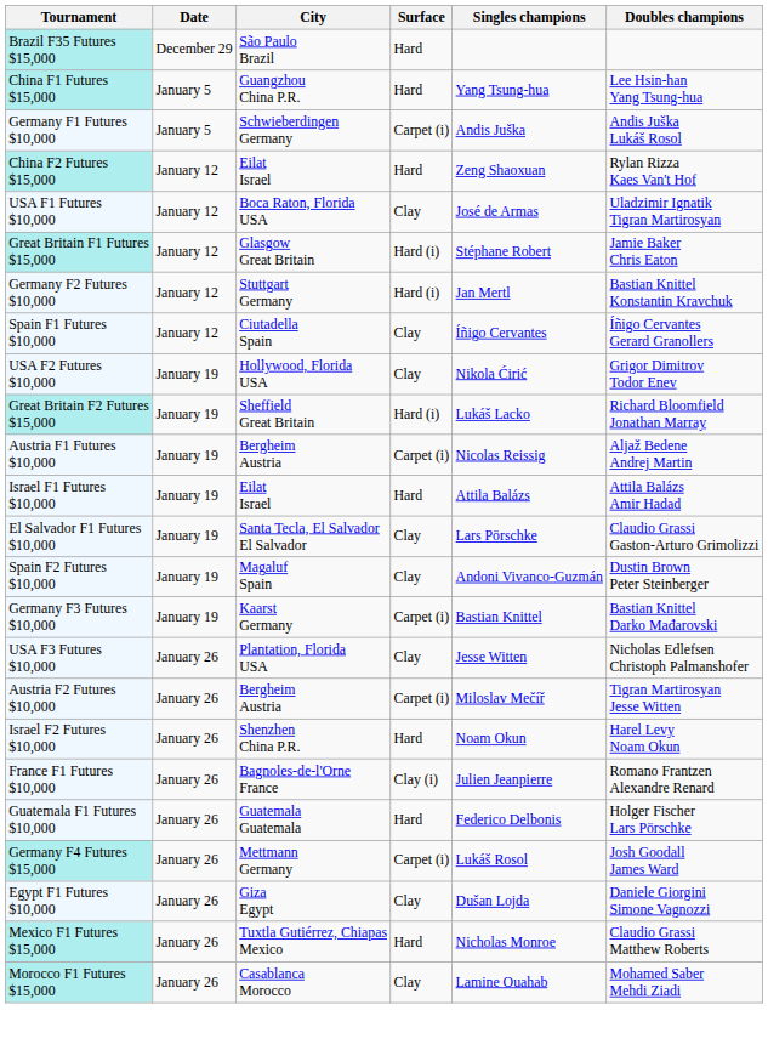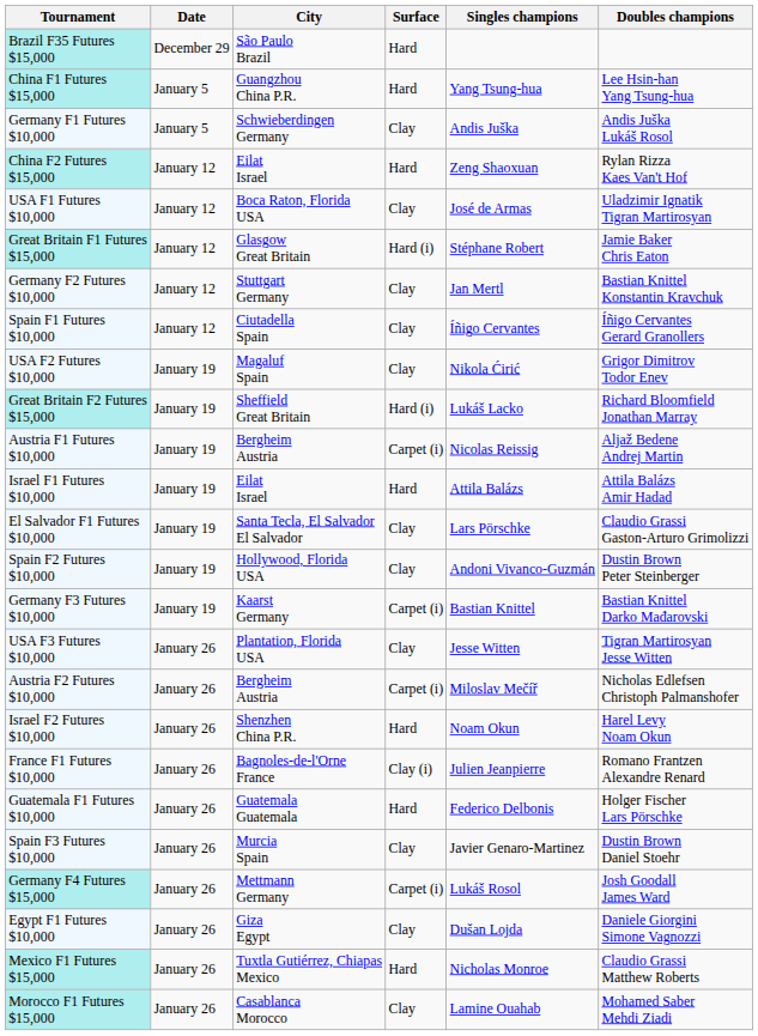 <table class="sortable wikitable" style="font-size:90%">
 <tr>
 <th>Tournament</th>
 <th>Date</th>
 <th>City</th>
 <th>Surface</th>
 <th>Singles champions</th>
 <th>Doubles champions</th>
 </tr>
 <tr>
 <td style="background:#afeeee;">Brazil F35 Futures<br>$15,000</td>
 <td>December 29</td>
 <td><a href='#'>São Paulo</a><br>Brazil</td>
 <td>Hard</td>
 <td></td>
 <td></td>
 </tr>
 <tr>
 <td style="background:#afeeee;">China F1 Futures<br>$15,000</td>
 <td>January 5</td>
 <td><a href='#'>Guangzhou</a><br>China P.R.</td>
 <td>Hard</td>
 <td> <a href='#'>Yang Tsung-hua</a></td>
 <td> <a href='#'>Lee Hsin-han</a><br> <a href='#'>Yang Tsung-hua</a></td>
 </tr>
 <tr>
 <td style="background:#f0f8ff;">Germany F1 Futures<br>$10,000</td>
 <td>January 5</td>
 <td><a href='#'>Schwieberdingen</a><br>Germany</td>
-<td>Carpet (i)</td>
+<td>Clay</td>
 <td> <a href='#'>Andis Juška</a></td>
 <td> <a href='#'>Andis Juška</a><br> <a href='#'>Lukáš Rosol</a></td>
 </tr>
 <tr>
 <td style="background:#afeeee;">China F2 Futures<br>$15,000</td>
 <td>January 12</td>
 <td><a href='#'>Eilat</a><br>Israel</td>
 <td>Hard</td>
 <td> <a href='#'>Zeng Shaoxuan</a></td>
 <td> Rylan Rizza<br> <a href='#'>Kaes Van't Hof</a></td>
 </tr>
 <tr>
 <td style="background:#f0f8ff;">USA F1 Futures<br>$10,000</td>
 <td>January 12</td>
 <td><a href='#'>Boca Raton, Florida</a><br>USA</td>
 <td>Clay</td>
 <td> <a href='#'>José de Armas</a></td>
 <td> <a href='#'>Uladzimir Ignatik</a><br> <a href='#'>Tigran Martirosyan</a></td>
 </tr>
 <tr>
 <td style="background:#afeeee;">Great Britain F1 Futures<br>$15,000</td>
 <td>January 12</td>
 <td><a href='#'>Glasgow</a><br>Great Britain</td>
 <td>Hard (i)</td>
 <td> <a href='#'>Stéphane Robert</a></td>
 <td> <a href='#'>Jamie Baker</a><br> <a href='#'>Chris Eaton</a></td>
 </tr>
 <tr>
 <td style="background:#f0f8ff;">Germany F2 Futures<br>$10,000</td>
 <td>January 12</td>
 <td><a href='#'>Stuttgart</a><br>Germany</td>
-<td>Hard (i)</td>
+<td>Clay</td>
 <td> <a href='#'>Jan Mertl</a></td>
 <td> <a href='#'>Bastian Knittel</a><br> <a href='#'>Konstantin Kravchuk</a></td>
 </tr>
 <tr>
 <td style="background:#f0f8ff;">Spain F1 Futures<br>$10,000</td>
 <td>January 12</td>
 <td><a href='#'>Ciutadella</a><br>Spain</td>
 <td>Clay</td>
 <td> <a href='#'>Íñigo Cervantes</a></td>
 <td> <a href='#'>Íñigo Cervantes</a><br> <a href='#'>Gerard Granollers</a></td>
 </tr>
 <tr>
 <td style="background:#f0f8ff;">USA F2 Futures<br>$10,000</td>
 <td>January 19</td>
-<td><a href='#'>Hollywood, Florida</a><br>USA</td>
+<td><a href='#'>Magaluf</a><br>Spain</td>
 <td>Clay</td>
 <td> <a href='#'>Nikola Ćirić</a></td>
 <td> <a href='#'>Grigor Dimitrov</a><br> <a href='#'>Todor Enev</a></td>
 </tr>
 <tr>
 <td style="background:#afeeee;">Great Britain F2 Futures<br>$15,000</td>
 <td>January 19</td>
 <td><a href='#'>Sheffield</a><br>Great Britain</td>
 <td>Hard (i)</td>
 <td> <a href='#'>Lukáš Lacko</a></td>
 <td> <a href='#'>Richard Bloomfield</a><br> <a href='#'>Jonathan Marray</a></td>
 </tr>
 <tr>
 <td style="background:#f0f8ff;">Austria F1 Futures<br>$10,000</td>
 <td>January 19</td>
 <td><a href='#'>Bergheim</a><br>Austria</td>
 <td>Carpet (i)</td>
 <td> <a href='#'>Nicolas Reissig</a></td>
 <td> <a href='#'>Aljaž Bedene</a><br> <a href='#'>Andrej Martin</a></td>
 </tr>
 <tr>
 <td style="background:#f0f8ff;">Israel F1 Futures<br>$10,000</td>
 <td>January 19</td>
 <td><a href='#'>Eilat</a><br>Israel</td>
 <td>Hard</td>
 <td> <a href='#'>Attila Balázs</a></td>
 <td> <a href='#'>Attila Balázs</a><br> <a href='#'>Amir Hadad</a></td>
 </tr>
 <tr>
 <td style="background:#f0f8ff;">El Salvador F1 Futures<br>$10,000</td>
 <td>January 19</td>
 <td><a href='#'>Santa Tecla, El Salvador</a><br>El Salvador</td>
 <td>Clay</td>
 <td> <a href='#'>Lars Pörschke</a></td>
 <td> <a href='#'>Claudio Grassi</a><br> Gaston-Arturo Grimolizzi</td>
 </tr>
 <tr>
 <td style="background:#f0f8ff;">Spain F2 Futures<br>$10,000</td>
 <td>January 19</td>
-<td><a href='#'>Magaluf</a><br>Spain</td>
+<td><a href='#'>Hollywood, Florida</a><br>USA</td>
 <td>Clay</td>
 <td> <a href='#'>Andoni Vivanco-Guzmán</a></td>
 <td> <a href='#'>Dustin Brown</a><br> Peter Steinberger</td>
 </tr>
 <tr>
 <td style="background:#f0f8ff;">Germany F3 Futures<br>$10,000</td>
 <td>January 19</td>
 <td><a href='#'>Kaarst</a><br>Germany</td>
 <td>Carpet (i)</td>
 <td> <a href='#'>Bastian Knittel</a></td>
 <td> <a href='#'>Bastian Knittel</a><br> <a href='#'>Darko Mađarovski</a></td>
 </tr>
 <tr>
 <td style="background:#f0f8ff;">USA F3 Futures<br>$10,000</td>
 <td>January 26</td>
 <td><a href='#'>Plantation, Florida</a><br>USA</td>
 <td>Clay</td>
 <td> <a href='#'>Jesse Witten</a></td>
-<td> Nicholas Edlefsen<br> Christoph Palmanshofer</td>
+<td> <a href='#'>Tigran Martirosyan</a><br> <a href='#'>Jesse Witten</a></td>
 </tr>
 <tr>
 <td style="background:#f0f8ff;">Austria F2 Futures<br>$10,000</td>
 <td>January 26</td>
 <td><a href='#'>Bergheim</a><br>Austria</td>
 <td>Carpet (i)</td>
 <td> <a href='#'>Miloslav Mečíř</a></td>
-<td> <a href='#'>Tigran Martirosyan</a><br> <a href='#'>Jesse Witten</a></td>
+<td> Nicholas Edlefsen<br> Christoph Palmanshofer</td>
 </tr>
 <tr>
 <td style="background:#f0f8ff;">Israel F2 Futures<br>$10,000</td>
 <td>January 26</td>
 <td><a href='#'>Shenzhen</a><br>China P.R.</td>
 <td>Hard</td>
 <td> <a href='#'>Noam Okun</a></td>
 <td> <a href='#'>Harel Levy</a><br> <a href='#'>Noam Okun</a></td>
 </tr>
 <tr>
 <td style="background:#f0f8ff;">France F1 Futures<br>$10,000</td>
 <td>January 26</td>
 <td><a href='#'>Bagnoles-de-l'Orne</a><br>France</td>
 <td>Clay (i)</td>
 <td> <a href='#'>Julien Jeanpierre</a></td>
 <td> Romano Frantzen<br> Alexandre Renard</td>
 </tr>
 <tr>
 <td style="background:#f0f8ff;">Guatemala F1 Futures<br>$10,000</td>
 <td>January 26</td>
 <td><a href='#'>Guatemala</a><br>Guatemala</td>
 <td>Hard</td>
 <td> <a href='#'>Federico Delbonis</a></td>
 <td> Holger Fischer<br> <a href='#'>Lars Pörschke</a></td>
+</tr>
+<tr>
+<td style="background:#f0f8ff;">Spain F3 Futures<br>$10,000</td>
+<td>January 26</td>
+<td><a href='#'>Murcia</a><br>Spain</td>
+<td>Clay</td>
+<td> Javier Genaro-Martinez</td>
+<td> <a href='#'>Dustin Brown</a><br> Daniel Stoehr</td>
 </tr>
 <tr>
 <td style="background:#afeeee;">Germany F4 Futures<br>$15,000</td>
 <td>January 26</td>
 <td><a href='#'>Mettmann</a><br>Germany</td>
 <td>Carpet (i)</td>
 <td> <a href='#'>Lukáš Rosol</a></td>
 <td> <a href='#'>Josh Goodall</a><br> <a href='#'>James Ward</a></td>
 </tr>
 <tr>
 <td style="background:#f0f8ff;">Egypt F1 Futures<br>$10,000</td>
 <td>January 26</td>
 <td><a href='#'>Giza</a><br>Egypt</td>
 <td>Clay</td>
 <td> <a href='#'>Dušan Lojda</a></td>
 <td> <a href='#'>Daniele Giorgini</a><br> <a href='#'>Simone Vagnozzi</a></td>
 </tr>
 <tr>
 <td style="background:#afeeee;">Mexico F1 Futures<br>$15,000</td>
 <td>January 26</td>
 <td><a href='#'>Tuxtla Gutiérrez, Chiapas</a><br>Mexico</td>
 <td>Hard</td>
 <td> <a href='#'>Nicholas Monroe</a></td>
 <td> <a href='#'>Claudio Grassi</a><br> Matthew Roberts</td>
 </tr>
 <tr>
 <td style="background:#afeeee;">Morocco F1 Futures<br>$15,000</td>
 <td>January 26</td>
 <td><a href='#'>Casablanca</a><br>Morocco</td>
 <td>Clay</td>
 <td> <a href='#'>Lamine Ouahab</a></td>
 <td> <a href='#'>Mohamed Saber</a><br> <a href='#'>Mehdi Ziadi</a></td>
 </tr>
 </table>
